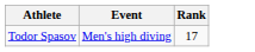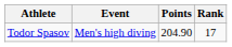 <table class=wikitable style="font-size:90%;">
 <tr>
 <th>Athlete</th>
 <th>Event</th>
+<th>Points</th>
 <th>Rank</th>
 </tr>
 <tr align=center>
 <td align=left><a href='#'>Todor Spasov</a></td>
 <td align=left><a href='#'>Men's high diving</a></td>
+<td>204.90</td>
 <td>17</td>
 </tr>
 </table>
